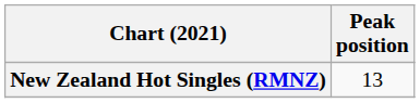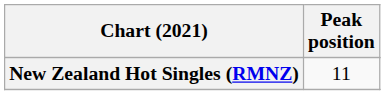 <table class="wikitable sortable plainrowheaders" style="text-align:center">
 <tr>
 <th>Chart (2021)</th>
 <th>Peak<br>position</th>
 </tr>
 <tr>
 </tr>
 <tr>
 </tr>
 <tr>
 <th scope="row">New Zealand Hot Singles (<a href='#'>RMNZ</a>)</th>
-<td>13</td>
+<td>11</td>
 </tr>
 <tr>
 </tr>
 <tr>
 </tr>
 </table>
